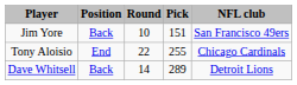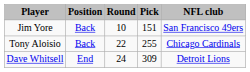 <table class="wikitable" style="text-align:center;">
 <tr style="background:#C0C0C0;">
 <td><strong>Player</strong></td>
 <td><strong>Position</strong></td>
 <td><strong>Round</strong></td>
 <td><strong>Pick</strong></td>
 <td><strong>NFL club</strong></td>
 </tr>
 <tr align="center" bgcolor="">
 <td>Jim Yore</td>
 <td><a href='#'>Back</a></td>
 <td>10</td>
 <td>151</td>
 <td><a href='#'>San Francisco 49ers</a></td>
 </tr>
 <tr align="center" bgcolor="">
 <td>Tony Aloisio</td>
-<td><a href='#'>End</a></td>
+<td><a href='#'>Back</a></td>
 <td>22</td>
 <td>255</td>
 <td><a href='#'>Chicago Cardinals</a></td>
 </tr>
 <tr align="center" bgcolor="">
 <td><a href='#'>Dave Whitsell</a></td>
-<td><a href='#'>Back</a></td>
-<td>14</td>
-<td>289</td>
+<td><a href='#'>End</a></td>
+<td>24</td>
+<td>309</td>
 <td><a href='#'>Detroit Lions</a></td>
 </tr>
 </table>
